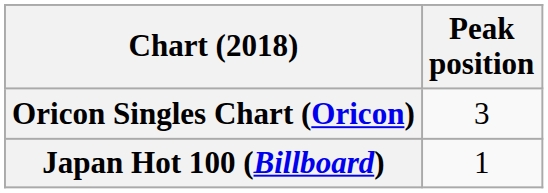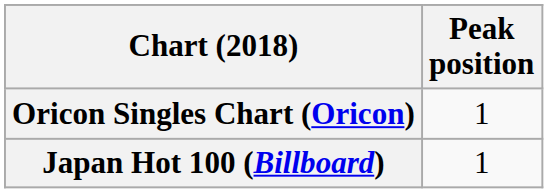 <table class="wikitable sortable plainrowheaders">
 <tr>
 <th>Chart (2018)</th>
 <th>Peak<br>position</th>
 </tr>
 <tr>
 <th scope="row">Oricon Singles Chart (<a href='#'>Oricon</a>)</th>
-<td align="center">3</td>
+<td align="center">1</td>
 </tr>
 <tr>
 <th scope="row">Japan Hot 100 (<em><a href='#'>Billboard</a></em>)</th>
 <td align="center">1</td>
 </tr>
 </table>
